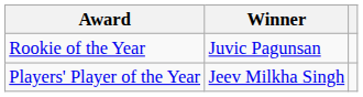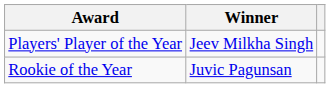 <table class="wikitable">
 <tr>
 <th>Award</th>
 <th>Winner</th>
 <th></th>
 </tr>
 <tr>
+<td><a href='#'>Players' Player of the Year</a></td>
+<td> <a href='#'>Jeev Milkha Singh</a></td>
+<td></td>
+</tr>
+<tr>
 <td><a href='#'>Rookie of the Year</a></td>
 <td> <a href='#'>Juvic Pagunsan</a></td>
 <td></td>
 </tr>
-<tr>
-<td><a href='#'>Players' Player of the Year</a></td>
-<td> <a href='#'>Jeev Milkha Singh</a></td>
-<td></td>
-</tr>
 </table>
